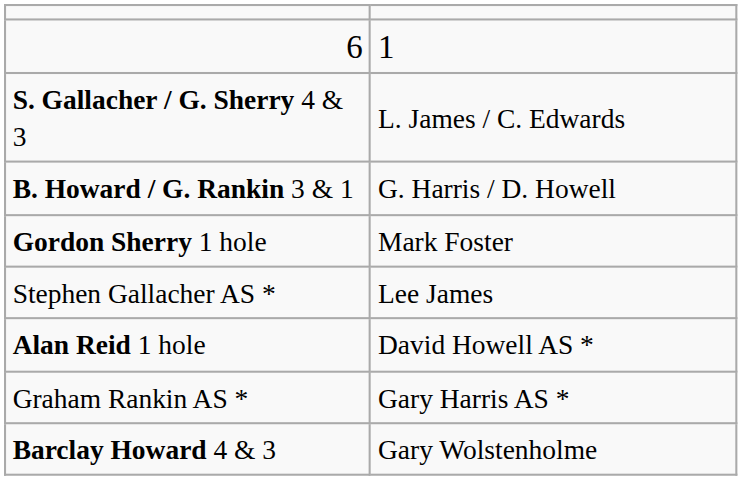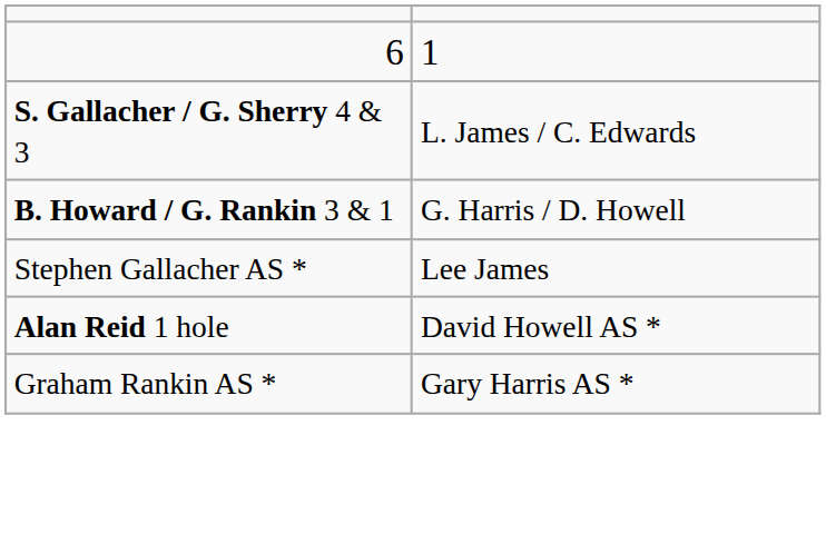 <table class="wikitable">
 <tr>
 <td align="center" width="170"></td>
 <td align="center" width="170"></td>
 </tr>
 <tr>
 <td align="right">6</td>
 <td>1</td>
 </tr>
 <tr>
 <td><small><strong>S. Gallacher / G. Sherry</strong> 4 & 3</small></td>
 <td><small>L. James / C. Edwards</small></td>
 </tr>
 <tr>
 <td><small><strong>B. Howard / G. Rankin</strong> 3 & 1</small></td>
 <td><small>G. Harris / D. Howell</small></td>
 </tr>
 <tr>
-<td><small><strong>Gordon Sherry</strong> 1 hole</small></td>
-<td><small>Mark Foster</small></td>
-</tr>
-<tr>
 <td><small>Stephen Gallacher AS *</small></td>
 <td><small>Lee James</small></td>
 </tr>
 <tr>
 <td><small><strong>Alan Reid</strong> 1 hole</small></td>
 <td><small>David Howell AS *</small></td>
 </tr>
 <tr>
 <td><small>Graham Rankin AS *</small></td>
 <td><small>Gary Harris AS *</small></td>
 </tr>
-<tr>
-<td><small><strong>Barclay Howard</strong> 4 & 3</small></td>
-<td><small>Gary Wolstenholme</small></td>
-</tr>
 </table>
